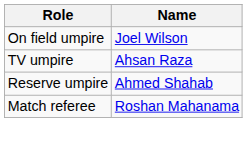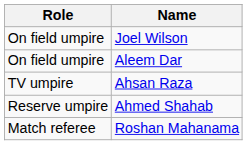 <table class="wikitable">
 <tr>
 <th>Role</th>
 <th>Name</th>
 </tr>
 <tr>
 <td>On field umpire</td>
 <td><a href='#'>Joel Wilson</a></td>
+</tr>
+<tr>
+<td>On field umpire</td>
+<td><a href='#'>Aleem Dar</a></td>
 </tr>
 <tr>
 <td>TV umpire</td>
 <td><a href='#'>Ahsan Raza</a></td>
 </tr>
 <tr>
 <td>Reserve umpire</td>
 <td><a href='#'>Ahmed Shahab</a></td>
 </tr>
 <tr>
 <td>Match referee</td>
 <td><a href='#'>Roshan Mahanama</a></td>
 </tr>
 </table>
